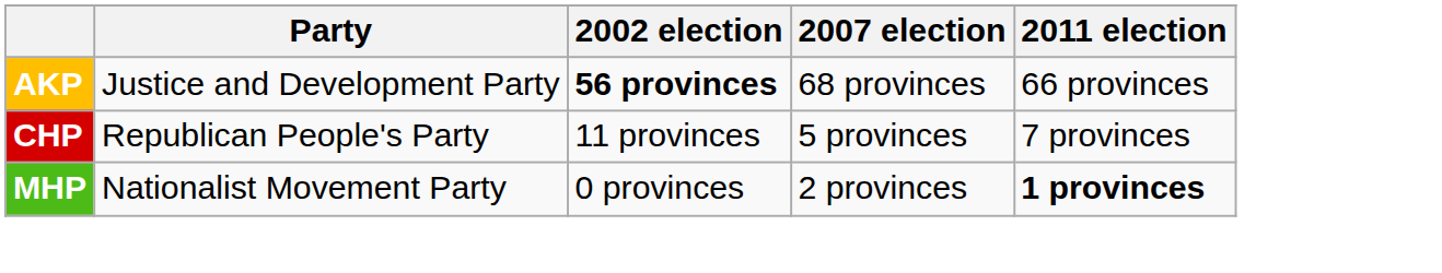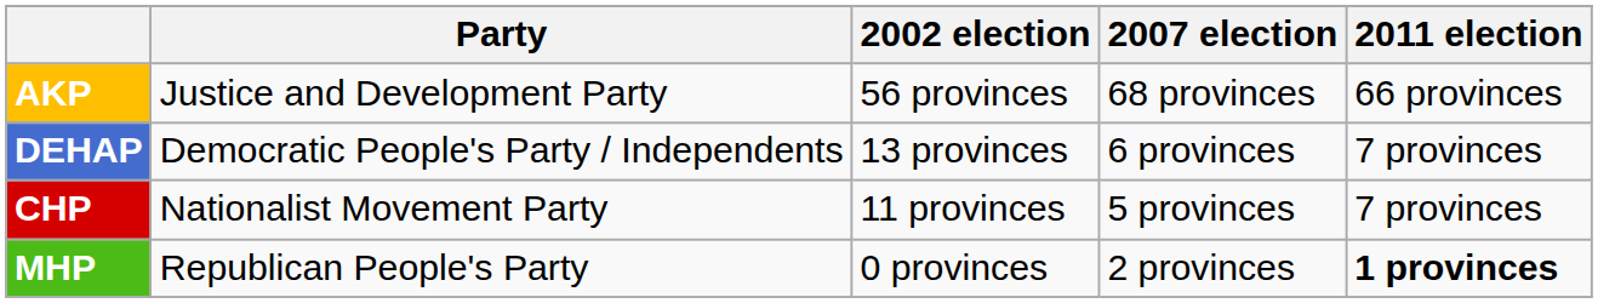 <table class="wikitable">
 <tr>
 </tr>
 <tr style="background-color:#E9E9E9">
 <th align="center"></th>
 <th align="center">Party</th>
 <th align="center">2002 election</th>
 <th align="center">2007 election</th>
 <th align="center">2011 election</th>
 </tr>
 <tr>
 <td style="background:#FFBF00; color:white"><strong>AKP</strong></td>
 <td>Justice and Development Party</td>
-<td><strong>56 provinces</strong></td>
+<td>56 provinces</td>
 <td>68 provinces</td>
 <td>66 provinces</td>
 </tr>
 <tr>
+<td style="background:#446CCF; color:white"><strong>DEHAP</strong></td>
+<td>Democratic People's Party / Independents</td>
+<td>13 provinces</td>
+<td>6 provinces</td>
+<td>7 provinces</td>
+</tr>
+<tr>
 <td style="background:#D40000; color:white"><strong>CHP</strong></td>
-<td>Republican People's Party</td>
+<td>Nationalist Movement Party</td>
 <td>11 provinces</td>
 <td>5 provinces</td>
 <td>7 provinces</td>
 </tr>
 <tr>
 <td style="background:#4CBB17; color:white"><strong>MHP</strong></td>
-<td>Nationalist Movement Party</td>
+<td>Republican People's Party</td>
 <td>0 provinces</td>
 <td>2 provinces</td>
 <td><strong>1 provinces</strong></td>
 </tr>
 </table>
